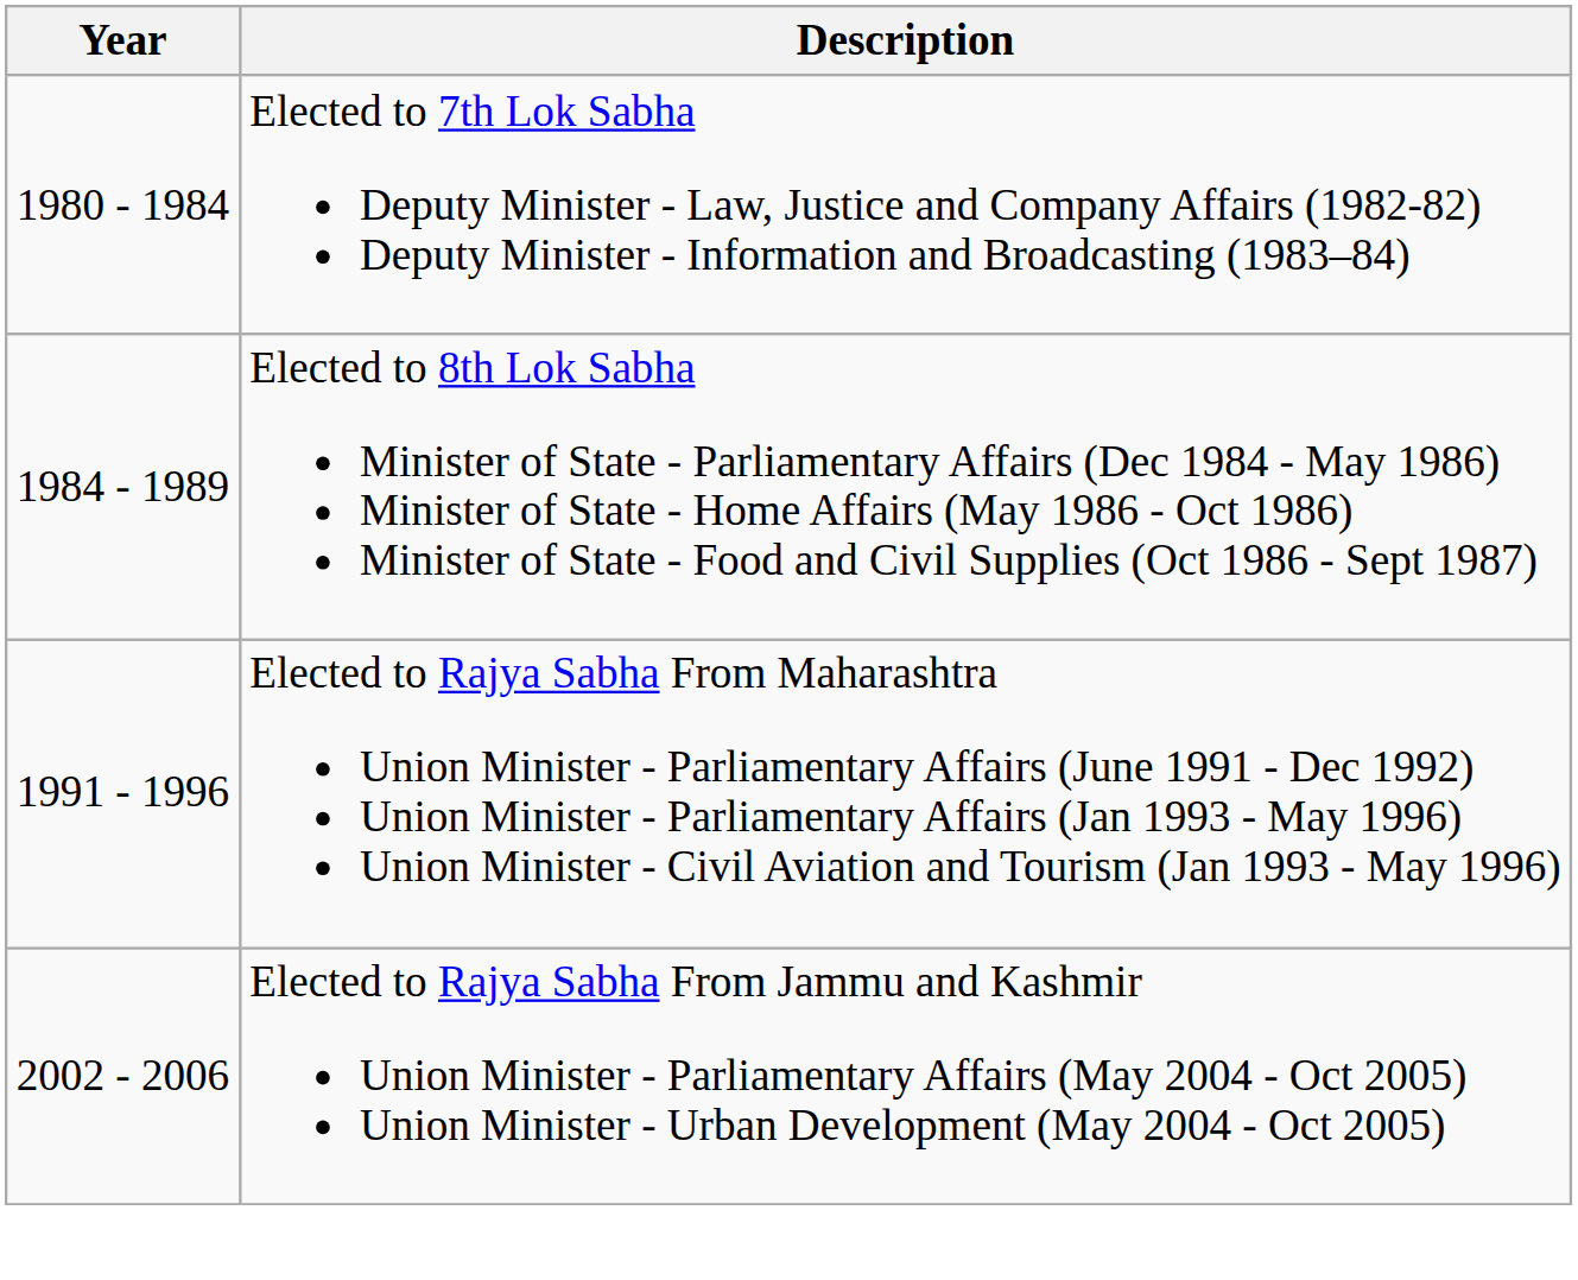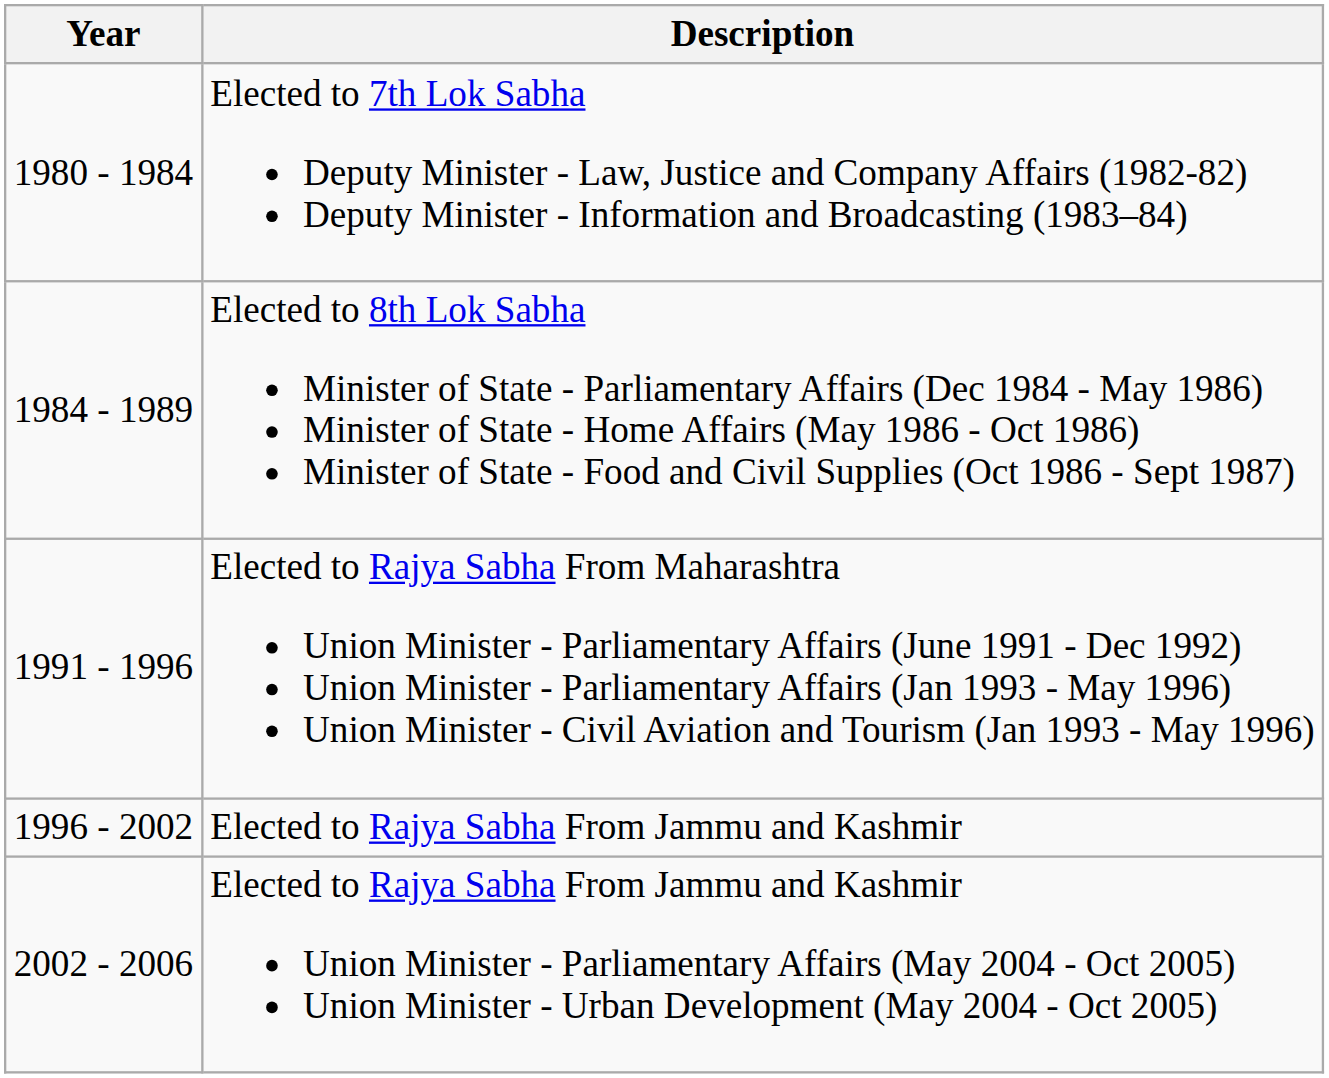 <table class="wikitable">
 <tr>
 <th>Year</th>
 <th>Description</th>
 </tr>
 <tr>
 <td>1980 - 1984</td>
 <td>Elected to <a href='#'>7th Lok Sabha</a><br><ul><li>Deputy Minister - Law, Justice and Company Affairs (1982-82)</li><li>Deputy Minister - Information and Broadcasting (1983–84)</li></ul></td>
 </tr>
 <tr>
 <td>1984 - 1989</td>
 <td>Elected to <a href='#'>8th Lok Sabha</a><br><ul><li>Minister of State - Parliamentary Affairs (Dec 1984 - May 1986)</li><li>Minister of State - Home Affairs (May 1986 - Oct 1986)</li><li>Minister of State - Food and Civil Supplies (Oct 1986 - Sept 1987)</li></ul></td>
 </tr>
 <tr>
 <td>1991 - 1996</td>
 <td>Elected to <a href='#'>Rajya Sabha</a> From Maharashtra<br><ul><li>Union Minister - Parliamentary Affairs (June 1991 - Dec 1992)</li><li>Union Minister - Parliamentary Affairs (Jan 1993 - May 1996)</li><li>Union Minister - Civil Aviation and Tourism (Jan 1993 - May 1996)</li></ul></td>
 </tr>
 <tr>
+<td>1996 - 2002</td>
+<td>Elected to <a href='#'>Rajya Sabha</a> From Jammu and Kashmir</td>
+</tr>
+<tr>
 <td>2002 - 2006</td>
 <td>Elected to <a href='#'>Rajya Sabha</a> From Jammu and Kashmir<br><ul><li>Union Minister - Parliamentary Affairs (May 2004 - Oct 2005)</li><li>Union Minister - Urban Development (May 2004 - Oct 2005)</li></ul></td>
 </tr>
 </table>
